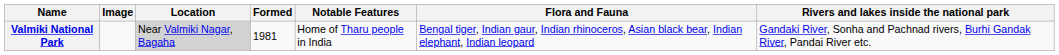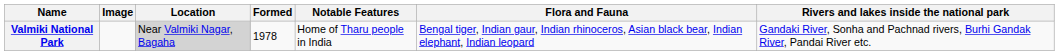 <table class="wikitable sortable">
 <tr>
 <th>Name</th>
 <th>Image</th>
 <th>Location</th>
 <th>Formed</th>
 <th>Notable Features</th>
 <th>Flora and Fauna</th>
 <th>Rivers and lakes inside the national park</th>
 </tr>
 <tr>
 <th><a href='#'>Valmiki National Park</a></th>
 <td><br></td>
 <td style="background: lightgrey;">Near <a href='#'>Valmiki Nagar</a>, <a href='#'>Bagaha</a></td>
-<td>1981</td>
+<td>1978</td>
 <td>Home of <a href='#'>Tharu people</a> in India</td>
 <td><a href='#'>Bengal tiger</a>, <a href='#'>Indian gaur</a>, <a href='#'>Indian rhinoceros</a>, <a href='#'>Asian black bear</a>, <a href='#'>Indian elephant</a>, <a href='#'>Indian leopard</a></td>
 <td><a href='#'>Gandaki River</a>, Sonha and Pachnad rivers, <a href='#'>Burhi Gandak River</a>, Pandai River etc.</td>
 </tr>
 </table>
